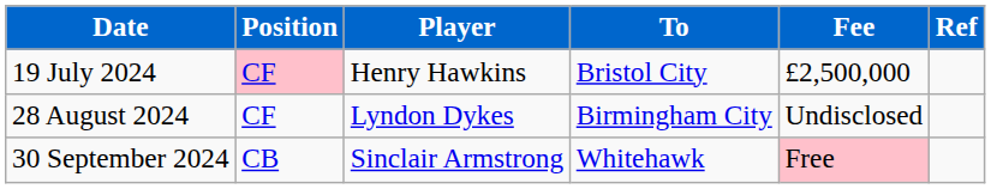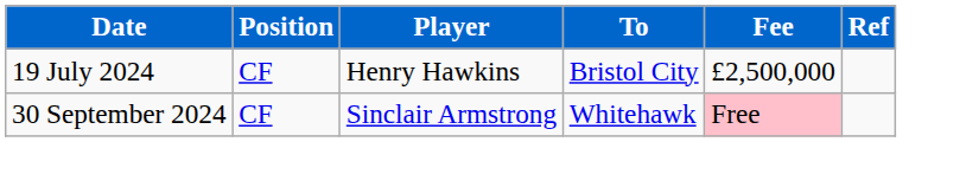 <table class="wikitable plainrowheaders sortable">
 <tr>
 <th style="background:#0066cc; color:#ffffff">Date</th>
 <th style="background:#0066cc; color:#ffffff">Position</th>
 <th style="background:#0066cc; color:#ffffff">Player</th>
 <th style="background:#0066cc; color:#ffffff">To</th>
 <th style="background:#0066cc; color:#ffffff">Fee</th>
 <th style="background:#0066cc; color:#ffffff">Ref</th>
 </tr>
 <tr>
 <td>19 July 2024</td>
-<td style="background: pink;"><a href='#'>CF</a></td>
+<td><a href='#'>CF</a></td>
 <td> Henry Hawkins</td>
 <td> <a href='#'>Bristol City</a></td>
 <td>£2,500,000</td>
 <td></td>
 </tr>
 <tr>
-<td>28 August 2024</td>
+<td>30 September 2024</td>
 <td><a href='#'>CF</a></td>
-<td> <a href='#'>Lyndon Dykes</a></td>
-<td> <a href='#'>Birmingham City</a></td>
-<td>Undisclosed</td>
-<td></td>
-</tr>
-<tr>
-<td>30 September 2024</td>
-<td><a href='#'>CB</a></td>
 <td> <a href='#'>Sinclair Armstrong</a></td>
 <td> <a href='#'>Whitehawk</a></td>
 <td style="background: pink;">Free</td>
 <td></td>
 </tr>
 </table>
